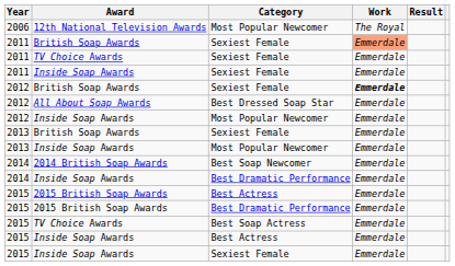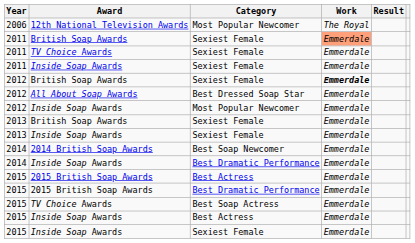 <table class="wikitable sortable">
 <tr>
 <th>Year</th>
 <th>Award</th>
 <th>Category</th>
 <th>Work</th>
 <th>Result</th>
 <th scope=col class=unsortable></th>
 </tr>
 <tr>
 <td>2006</td>
 <td><a href='#'>12th National Television Awards</a></td>
 <td>Most Popular Newcomer</td>
 <td><em>The Royal</em></td>
 <td></td>
 <td align="center"></td>
 </tr>
 <tr>
 <td>2011</td>
 <td><a href='#'>British Soap Awards</a></td>
 <td>Sexiest Female</td>
 <td style="background: lightsalmon;"><em>Emmerdale</em></td>
 <td></td>
 <td align="center"></td>
 </tr>
 <tr>
 <td>2011</td>
 <td><a href='#'><em>TV Choice</em> Awards</a></td>
 <td>Sexiest Female</td>
 <td><em>Emmerdale</em></td>
 <td></td>
 <td align="center"></td>
 </tr>
 <tr>
 <td>2011</td>
 <td><a href='#'><em>Inside Soap</em> Awards</a></td>
 <td>Sexiest Female</td>
 <td><em>Emmerdale</em></td>
 <td></td>
 <td align="center"></td>
 </tr>
 <tr>
 <td>2012</td>
 <td>British Soap Awards</td>
 <td>Sexiest Female</td>
 <td><strong><em>Emmerdale</em></strong></td>
 <td></td>
 <td align="center"></td>
 </tr>
 <tr>
 <td>2012</td>
 <td><a href='#'><em>All About Soap</em> Awards</a></td>
 <td>Best Dressed Soap Star</td>
 <td><em>Emmerdale</em></td>
 <td></td>
 <td align="center"></td>
 </tr>
 <tr>
 <td>2012</td>
 <td><em>Inside Soap</em> Awards</td>
 <td>Most Popular Newcomer</td>
 <td><em>Emmerdale</em></td>
 <td></td>
 <td align="center"></td>
 </tr>
 <tr>
 <td>2013</td>
 <td>British Soap Awards</td>
 <td>Sexiest Female</td>
 <td><em>Emmerdale</em></td>
 <td></td>
 <td align="center"></td>
 </tr>
 <tr>
 <td>2013</td>
 <td><em>Inside Soap</em> Awards</td>
-<td>Most Popular Newcomer</td>
+<td>Sexiest Female</td>
 <td><em>Emmerdale</em></td>
 <td></td>
 <td align="center"></td>
 </tr>
 <tr>
 <td>2014</td>
 <td><a href='#'>2014 British Soap Awards</a></td>
 <td>Best Soap Newcomer</td>
 <td><em>Emmerdale</em></td>
 <td></td>
 <td align="center"></td>
 </tr>
 <tr>
 <td>2014</td>
 <td><em>Inside Soap</em> Awards</td>
 <td><a href='#'>Best Dramatic Performance</a></td>
 <td><em>Emmerdale</em></td>
 <td></td>
 <td align="center"></td>
 </tr>
 <tr>
 <td>2015</td>
 <td><a href='#'>2015 British Soap Awards</a></td>
 <td><a href='#'>Best Actress</a></td>
 <td><em>Emmerdale</em></td>
 <td></td>
 <td align="center"></td>
 </tr>
 <tr>
 <td>2015</td>
 <td>2015 British Soap Awards</td>
 <td><a href='#'>Best Dramatic Performance</a></td>
 <td><em>Emmerdale</em></td>
 <td></td>
 <td align="center"></td>
 </tr>
 <tr>
 <td>2015</td>
 <td><em>TV Choice</em> Awards</td>
 <td>Best Soap Actress</td>
 <td><em>Emmerdale</em></td>
 <td></td>
 <td align="center"></td>
 </tr>
 <tr>
 <td>2015</td>
 <td><em>Inside Soap</em> Awards</td>
 <td>Best Actress</td>
 <td><em>Emmerdale</em></td>
 <td></td>
 <td align="center"></td>
 </tr>
 <tr>
 <td>2015</td>
 <td><em>Inside Soap</em> Awards</td>
 <td>Sexiest Female</td>
 <td><em>Emmerdale</em></td>
 <td></td>
 <td align="center"></td>
 </tr>
 </table>
